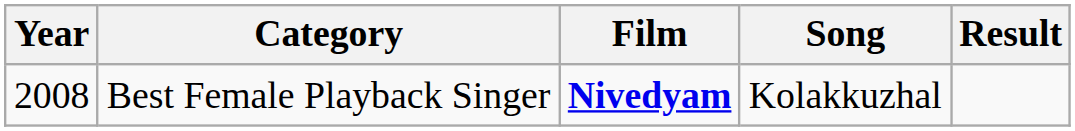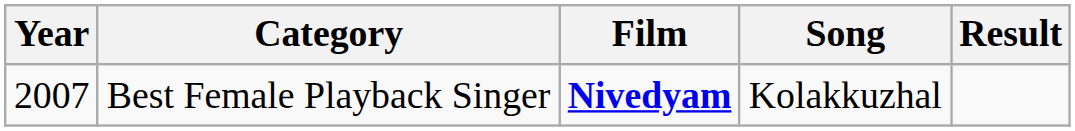 <table class="wikitable sortable">
 <tr>
 <th>Year</th>
 <th>Category</th>
 <th>Film</th>
 <th>Song</th>
 <th>Result</th>
 </tr>
 <tr>
-<td>2008</td>
+<td>2007</td>
 <td>Best Female Playback Singer</td>
 <td><strong><a href='#'>Nivedyam</a></strong></td>
 <td>Kolakkuzhal</td>
 <td></td>
 </tr>
 </table>
